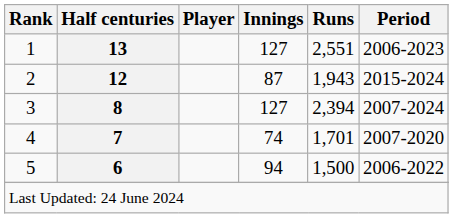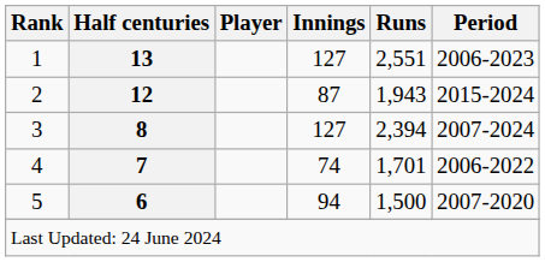 <table class="wikitable plainrowheaders sortable">
 <tr>
 <th scope=col>Rank</th>
 <th scope=col>Half centuries</th>
 <th scope=col>Player</th>
 <th scope=col>Innings</th>
 <th scope=col>Runs</th>
 <th scope=col>Period</th>
 </tr>
 <tr>
 <td align=center>1</td>
 <th scope=row style=text-align:center;>13</th>
 <td></td>
 <td align=center>127</td>
 <td align=center>2,551</td>
 <td>2006-2023</td>
 </tr>
 <tr>
 <td align=center>2</td>
 <th scope=row style=text-align:center;>12</th>
 <td></td>
 <td align=center>87</td>
 <td align=center>1,943</td>
 <td>2015-2024</td>
 </tr>
 <tr>
 <td align=center>3</td>
 <th scope=row style=text-align:center;>8</th>
 <td></td>
 <td align=center>127</td>
 <td align=center>2,394</td>
 <td>2007-2024</td>
 </tr>
 <tr>
 <td align=center>4</td>
 <th scope=row style=text-align:center;>7</th>
 <td></td>
 <td align=center>74</td>
 <td align=center>1,701</td>
-<td>2007-2020</td>
+<td>2006-2022</td>
 </tr>
 <tr>
 <td align=center>5</td>
 <th scope=row style=text-align:center;>6</th>
 <td></td>
 <td align=center>94</td>
 <td align=center>1,500</td>
-<td>2006-2022</td>
+<td>2007-2020</td>
 </tr>
 <tr>
 </tr>
 <tr class=sortbottom>
 <td colspan=6><small>Last Updated: 24 June 2024</small></td>
 </tr>
 </table>
